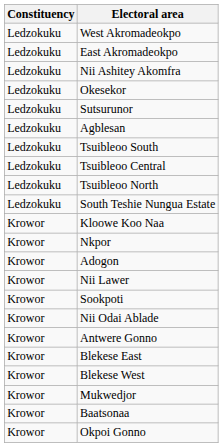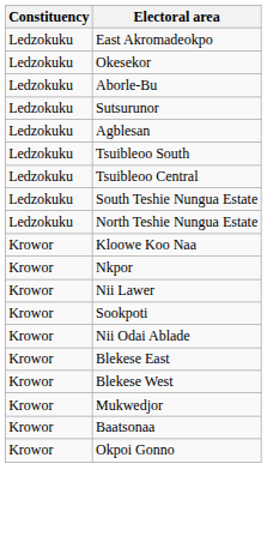 <table class="wikitable">
 <tr>
 <th>Constituency</th>
 <th>Electoral area</th>
 </tr>
 <tr>
 <td>Ledzokuku</td>
-<td>West Akromadeokpo</td>
-</tr>
-<tr>
-<td>Ledzokuku</td>
 <td>East Akromadeokpo</td>
 </tr>
 <tr>
 <td>Ledzokuku</td>
-<td>Nii Ashitey Akomfra</td>
+<td>Okesekor</td>
 </tr>
 <tr>
 <td>Ledzokuku</td>
-<td>Okesekor</td>
+<td>Aborle-Bu</td>
 </tr>
 <tr>
 <td>Ledzokuku</td>
 <td>Sutsurunor</td>
 </tr>
 <tr>
 <td>Ledzokuku</td>
 <td>Agblesan</td>
 </tr>
 <tr>
 <td>Ledzokuku</td>
 <td>Tsuibleoo South</td>
 </tr>
 <tr>
 <td>Ledzokuku</td>
 <td>Tsuibleoo Central</td>
 </tr>
 <tr>
 <td>Ledzokuku</td>
-<td>Tsuibleoo North</td>
+<td>South Teshie Nungua Estate</td>
 </tr>
 <tr>
 <td>Ledzokuku</td>
-<td>South Teshie Nungua Estate</td>
+<td>North Teshie Nungua Estate</td>
 </tr>
 <tr>
 <td>Krowor</td>
 <td>Kloowe Koo Naa</td>
 </tr>
 <tr>
 <td>Krowor</td>
 <td>Nkpor</td>
-</tr>
-<tr>
-<td>Krowor</td>
-<td>Adogon</td>
 </tr>
 <tr>
 <td>Krowor</td>
 <td>Nii Lawer</td>
 </tr>
 <tr>
 <td>Krowor</td>
 <td>Sookpoti</td>
 </tr>
 <tr>
 <td>Krowor</td>
 <td>Nii Odai Ablade</td>
-</tr>
-<tr>
-<td>Krowor</td>
-<td>Antwere Gonno</td>
 </tr>
 <tr>
 <td>Krowor</td>
 <td>Blekese East</td>
 </tr>
 <tr>
 <td>Krowor</td>
 <td>Blekese West</td>
 </tr>
 <tr>
 <td>Krowor</td>
 <td>Mukwedjor</td>
 </tr>
 <tr>
 <td>Krowor</td>
 <td>Baatsonaa</td>
 </tr>
 <tr>
 <td>Krowor</td>
 <td>Okpoi Gonno</td>
 </tr>
 </table>
